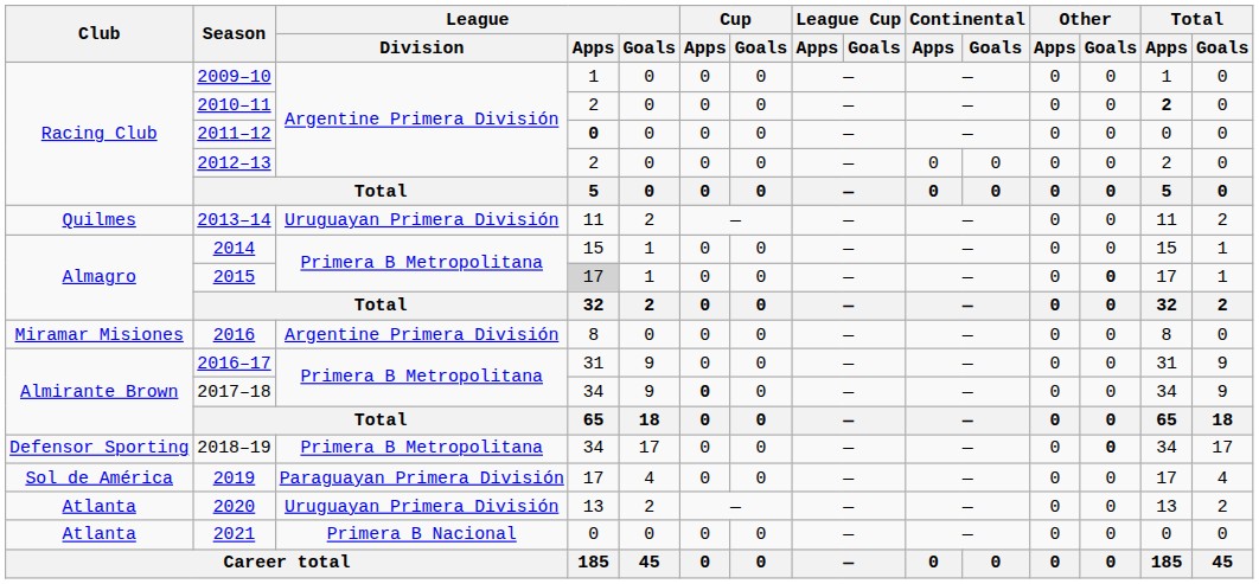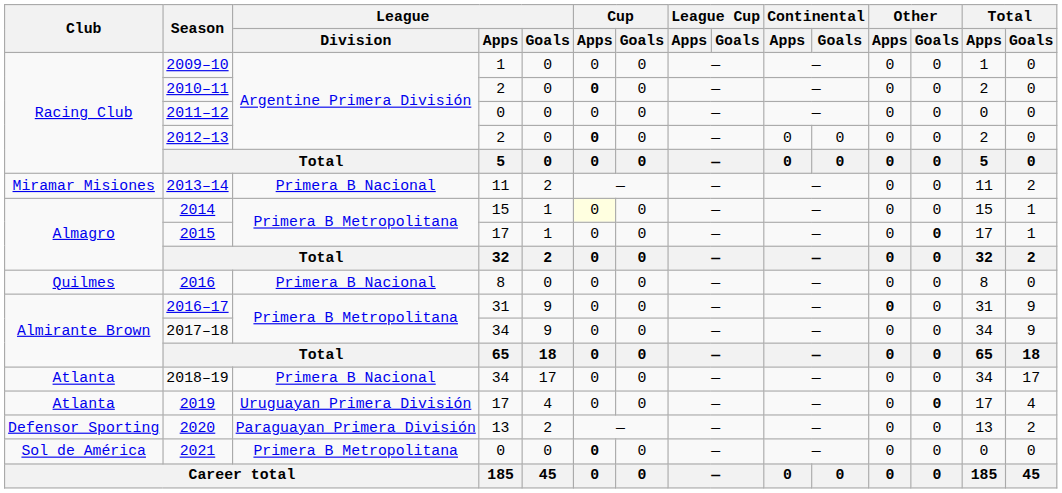 <table class="wikitable" style="text-align:center">
 <tr>
 <th rowspan="2">Club</th>
 <th rowspan="2">Season</th>
 <th colspan="3">League</th>
 <th colspan="2">Cup</th>
 <th colspan="2">League Cup</th>
 <th colspan="2">Continental</th>
 <th colspan="2">Other</th>
 <th colspan="2">Total</th>
 </tr>
 <tr>
 <th>Division</th>
 <th>Apps</th>
 <th>Goals</th>
 <th>Apps</th>
 <th>Goals</th>
 <th>Apps</th>
 <th>Goals</th>
 <th>Apps</th>
 <th>Goals</th>
 <th>Apps</th>
 <th>Goals</th>
 <th>Apps</th>
 <th>Goals</th>
 </tr>
 <tr>
 <td rowspan="5"><a href='#'>Racing Club</a></td>
 <td><a href='#'>2009–10</a></td>
 <td rowspan="4"><a href='#'>Argentine Primera División</a></td>
 <td>1</td>
 <td>0</td>
 <td>0</td>
 <td>0</td>
 <td colspan="2">—</td>
 <td colspan="2">—</td>
 <td>0</td>
 <td>0</td>
 <td>1</td>
 <td>0</td>
 </tr>
 <tr>
 <td><a href='#'>2010–11</a></td>
 <td>2</td>
 <td>0</td>
-<td>0</td>
+<td><strong>0</strong></td>
 <td>0</td>
 <td colspan="2">—</td>
 <td colspan="2">—</td>
 <td>0</td>
 <td>0</td>
-<td><strong>2</strong></td>
+<td>2</td>
 <td>0</td>
 </tr>
 <tr>
 <td><a href='#'>2011–12</a></td>
-<td><strong>0</strong></td>
+<td>0</td>
 <td>0</td>
 <td>0</td>
 <td>0</td>
 <td colspan="2">—</td>
 <td colspan="2">—</td>
 <td>0</td>
 <td>0</td>
 <td>0</td>
 <td>0</td>
 </tr>
 <tr>
 <td><a href='#'>2012–13</a></td>
 <td>2</td>
 <td>0</td>
-<td>0</td>
+<td><strong>0</strong></td>
 <td>0</td>
 <td colspan="2">—</td>
 <td>0</td>
 <td>0</td>
 <td>0</td>
 <td>0</td>
 <td>2</td>
 <td>0</td>
 </tr>
 <tr>
 <th colspan="2">Total</th>
 <th>5</th>
 <th>0</th>
 <th>0</th>
 <th>0</th>
 <th colspan="2">—</th>
 <th>0</th>
 <th>0</th>
 <th>0</th>
 <th>0</th>
 <th>5</th>
 <th>0</th>
 </tr>
 <tr>
-<td rowspan="1"><a href='#'>Quilmes</a></td>
+<td rowspan="1"><a href='#'>Miramar Misiones</a></td>
 <td><a href='#'>2013–14</a></td>
-<td rowspan="1"><a href='#'>Uruguayan Primera División</a></td>
+<td rowspan="1"><a href='#'>Primera B Nacional</a></td>
 <td>11</td>
 <td>2</td>
 <td colspan="2">—</td>
 <td colspan="2">—</td>
 <td colspan="2">—</td>
 <td>0</td>
 <td>0</td>
 <td>11</td>
 <td>2</td>
 </tr>
 <tr>
 <td rowspan="3"><a href='#'>Almagro</a></td>
 <td><a href='#'>2014</a></td>
 <td rowspan="2"><a href='#'>Primera B Metropolitana</a></td>
 <td>15</td>
 <td>1</td>
-<td>0</td>
+<td style="background: lightyellow;">0</td>
 <td>0</td>
 <td colspan="2">—</td>
 <td colspan="2">—</td>
 <td>0</td>
 <td>0</td>
 <td>15</td>
 <td>1</td>
 </tr>
 <tr>
 <td><a href='#'>2015</a></td>
-<td style="background: lightgrey;">17</td>
+<td>17</td>
 <td>1</td>
 <td>0</td>
 <td>0</td>
 <td colspan="2">—</td>
 <td colspan="2">—</td>
 <td>0</td>
 <td><strong>0</strong></td>
 <td>17</td>
 <td>1</td>
 </tr>
 <tr>
 <th colspan="2">Total</th>
 <th>32</th>
 <th>2</th>
 <th>0</th>
 <th>0</th>
 <th colspan="2">—</th>
 <th colspan="2">—</th>
 <th>0</th>
 <th>0</th>
 <th>32</th>
 <th>2</th>
 </tr>
 <tr>
-<td rowspan="1"><a href='#'>Miramar Misiones</a></td>
+<td rowspan="1"><a href='#'>Quilmes</a></td>
 <td><a href='#'>2016</a></td>
-<td rowspan="1"><a href='#'>Argentine Primera División</a></td>
+<td rowspan="1"><a href='#'>Primera B Nacional</a></td>
 <td>8</td>
 <td>0</td>
 <td>0</td>
 <td>0</td>
 <td colspan="2">—</td>
 <td colspan="2">—</td>
 <td>0</td>
 <td>0</td>
 <td>8</td>
 <td>0</td>
 </tr>
 <tr>
 <td rowspan="3"><a href='#'>Almirante Brown</a></td>
 <td><a href='#'>2016–17</a></td>
 <td rowspan="2"><a href='#'>Primera B Metropolitana</a></td>
 <td>31</td>
 <td>9</td>
 <td>0</td>
 <td>0</td>
 <td colspan="2">—</td>
 <td colspan="2">—</td>
-<td>0</td>
+<td><strong>0</strong></td>
 <td>0</td>
 <td>31</td>
 <td>9</td>
 </tr>
 <tr>
 <td>2017–18</td>
 <td>34</td>
 <td>9</td>
-<td><strong>0</strong></td>
+<td>0</td>
 <td>0</td>
 <td colspan="2">—</td>
 <td colspan="2">—</td>
 <td>0</td>
 <td>0</td>
 <td>34</td>
 <td>9</td>
 </tr>
 <tr>
 <th colspan="2">Total</th>
 <th>65</th>
 <th>18</th>
 <th>0</th>
 <th>0</th>
 <th colspan="2">—</th>
 <th colspan="2">—</th>
 <th>0</th>
 <th>0</th>
 <th>65</th>
 <th>18</th>
 </tr>
 <tr>
-<td rowspan="1"><a href='#'>Defensor Sporting</a></td>
+<td rowspan="1"><a href='#'>Atlanta</a></td>
 <td>2018–19</td>
-<td rowspan="1"><a href='#'>Primera B Metropolitana</a></td>
+<td rowspan="1"><a href='#'>Primera B Nacional</a></td>
 <td>34</td>
 <td>17</td>
 <td>0</td>
 <td>0</td>
 <td colspan="2">—</td>
 <td colspan="2">—</td>
 <td>0</td>
-<td><strong>0</strong></td>
+<td>0</td>
 <td>34</td>
 <td>17</td>
 </tr>
 <tr>
-<td rowspan="1"><a href='#'>Sol de América</a></td>
+<td rowspan="1"><a href='#'>Atlanta</a></td>
 <td><a href='#'>2019</a></td>
-<td rowspan="1"><a href='#'>Paraguayan Primera División</a></td>
+<td rowspan="1"><a href='#'>Uruguayan Primera División</a></td>
 <td>17</td>
 <td>4</td>
 <td>0</td>
 <td>0</td>
 <td colspan="2">—</td>
 <td colspan="2">—</td>
 <td>0</td>
-<td>0</td>
+<td><strong>0</strong></td>
 <td>17</td>
 <td>4</td>
 </tr>
 <tr>
-<td rowspan="1"><a href='#'>Atlanta</a></td>
+<td rowspan="1"><a href='#'>Defensor Sporting</a></td>
 <td><a href='#'>2020</a></td>
-<td rowspan="1"><a href='#'>Uruguayan Primera División</a></td>
+<td rowspan="1"><a href='#'>Paraguayan Primera División</a></td>
 <td>13</td>
 <td>2</td>
 <td colspan="2">—</td>
 <td colspan="2">—</td>
 <td colspan="2">—</td>
 <td>0</td>
 <td>0</td>
 <td>13</td>
 <td>2</td>
 </tr>
 <tr>
-<td rowspan="1"><a href='#'>Atlanta</a></td>
+<td rowspan="1"><a href='#'>Sol de América</a></td>
 <td><a href='#'>2021</a></td>
-<td rowspan="1"><a href='#'>Primera B Nacional</a></td>
+<td rowspan="1"><a href='#'>Primera B Metropolitana</a></td>
 <td>0</td>
 <td>0</td>
-<td>0</td>
+<td><strong>0</strong></td>
 <td>0</td>
 <td colspan="2">—</td>
 <td colspan="2">—</td>
 <td>0</td>
 <td>0</td>
 <td>0</td>
 <td>0</td>
 </tr>
 <tr>
 <th colspan="3">Career total</th>
 <th>185</th>
 <th>45</th>
 <th>0</th>
 <th>0</th>
 <th colspan="2">—</th>
 <th>0</th>
 <th>0</th>
 <th>0</th>
 <th>0</th>
 <th>185</th>
 <th>45</th>
 </tr>
 </table>
